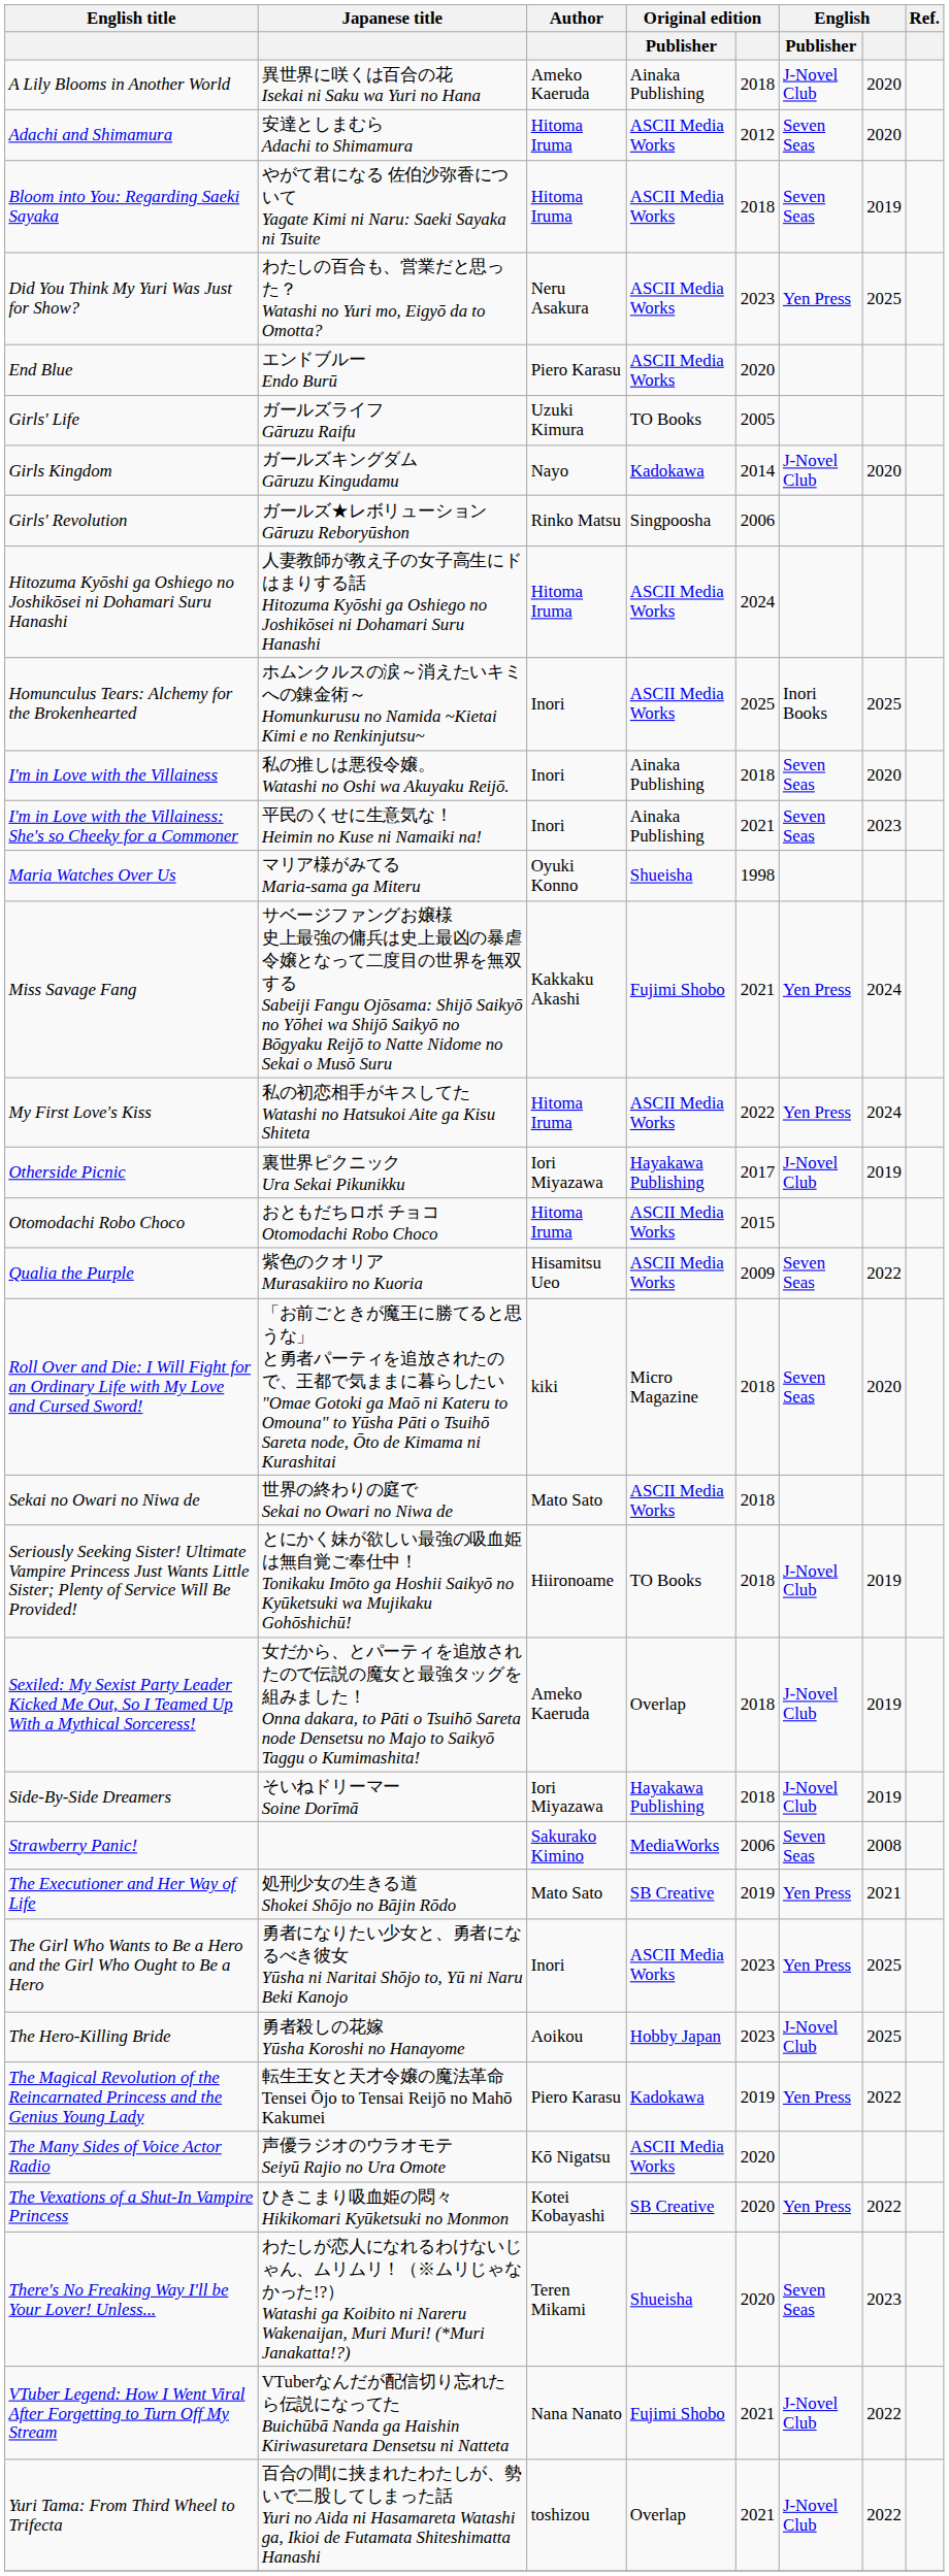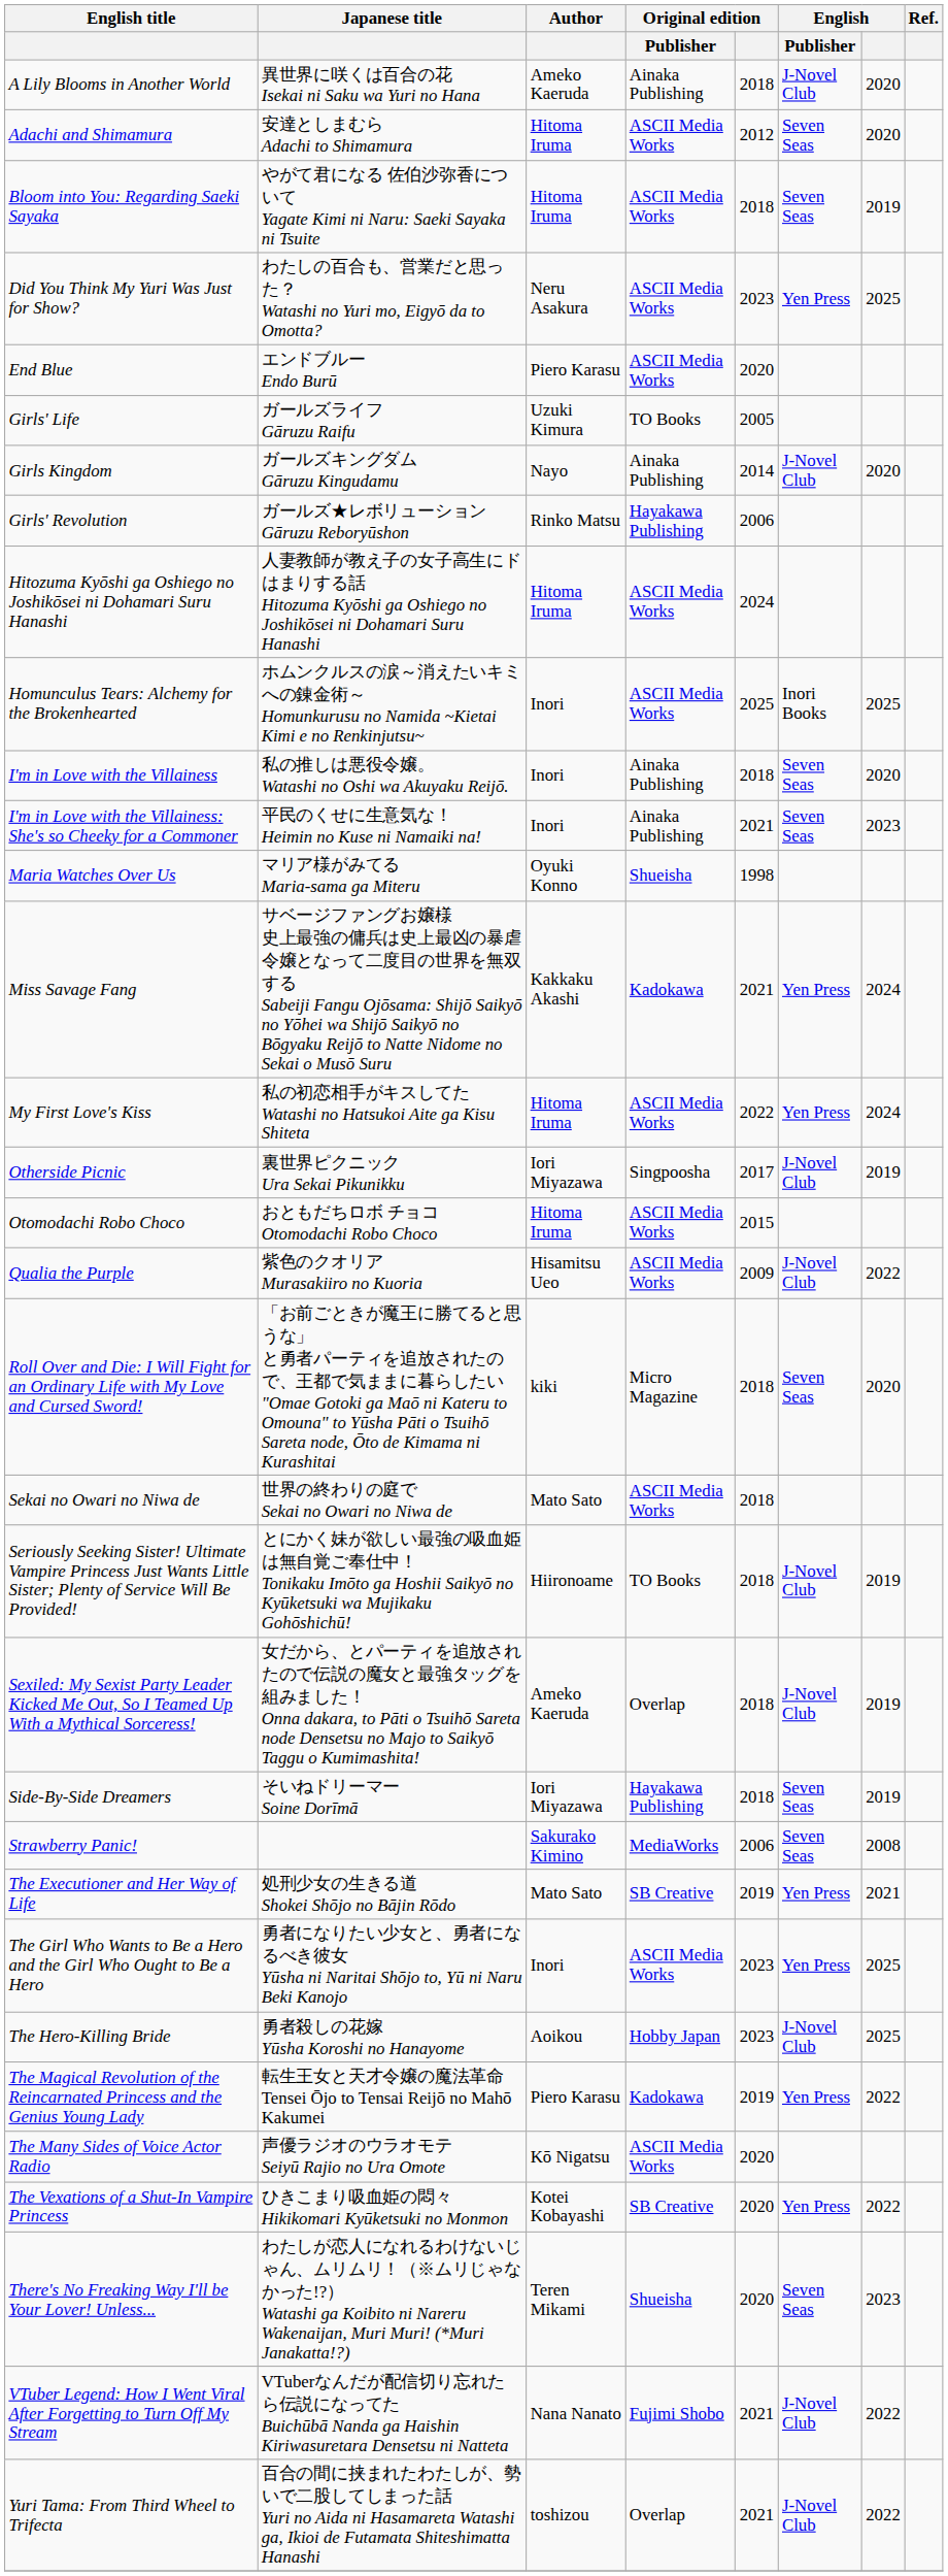 <table class="wikitable sortable" border="1">
 <tr>
 <th>English title</th>
 <th>Japanese title</th>
 <th>Author</th>
 <th colspan=2> Original edition</th>
 <th colspan=2>English</th>
 <th>Ref.</th>
 </tr>
 <tr>
 <th></th>
 <th></th>
 <th></th>
 <th>Publisher</th>
 <th></th>
 <th>Publisher</th>
 <th></th>
 <th></th>
 </tr>
 <tr>
 <td><em>A Lily Blooms in Another World</em></td>
 <td>異世界に咲くは百合の花 <br> <em>Isekai ni Saku wa Yuri no Hana</em></td>
 <td>Ameko Kaeruda</td>
 <td>Ainaka Publishing</td>
 <td>2018</td>
 <td><a href='#'>J-Novel Club</a></td>
 <td>2020</td>
 <td></td>
 </tr>
 <tr>
 <td><em><a href='#'>Adachi and Shimamura</a></em></td>
 <td>安達としまむら <br> <em>Adachi to Shimamura</em></td>
 <td><a href='#'>Hitoma Iruma</a></td>
 <td><a href='#'>ASCII Media Works</a></td>
 <td>2012</td>
 <td><a href='#'>Seven Seas</a></td>
 <td>2020</td>
 <td></td>
 </tr>
 <tr>
 <td><em><a href='#'>Bloom into You: Regarding Saeki Sayaka</a></em></td>
 <td>やがて君になる 佐伯沙弥香について <br> <em>Yagate Kimi ni Naru: Saeki Sayaka ni Tsuite</em></td>
 <td><a href='#'>Hitoma Iruma</a></td>
 <td><a href='#'>ASCII Media Works</a></td>
 <td>2018</td>
 <td><a href='#'>Seven Seas</a></td>
 <td>2019</td>
 <td></td>
 </tr>
 <tr>
 <td><em>Did You Think My Yuri Was Just for Show?</em></td>
 <td>わたしの百合も、営業だと思った？ <br> <em>Watashi no Yuri mo, Eigyō da to Omotta?</em></td>
 <td>Neru Asakura</td>
 <td><a href='#'>ASCII Media Works</a></td>
 <td>2023</td>
 <td><a href='#'>Yen Press</a></td>
 <td>2025</td>
 <td></td>
 </tr>
 <tr>
 <td><em>End Blue</em></td>
 <td>エンドブルー <br> <em>Endo Burū</em></td>
 <td>Piero Karasu</td>
 <td><a href='#'>ASCII Media Works</a></td>
 <td>2020</td>
 <td></td>
 <td></td>
 <td></td>
 </tr>
 <tr>
 <td><em>Girls' Life</em></td>
 <td>ガールズライフ <br> <em>Gāruzu Raifu</em></td>
 <td>Uzuki Kimura</td>
 <td>TO Books</td>
 <td>2005</td>
 <td></td>
 <td></td>
 <td></td>
 </tr>
 <tr>
 <td><em>Girls Kingdom</em></td>
 <td>ガールズキングダム <br> <em>Gāruzu Kingudamu</em></td>
 <td>Nayo</td>
-<td><a href='#'>Kadokawa</a></td>
+<td>Ainaka Publishing</td>
 <td>2014</td>
 <td><a href='#'>J-Novel Club</a></td>
 <td>2020</td>
 <td></td>
 </tr>
 <tr>
 <td><em>Girls' Revolution</em></td>
 <td>ガールズ★レボリューション <br> <em>Gāruzu Reboryūshon</em></td>
 <td>Rinko Matsu</td>
-<td>Singpoosha</td>
+<td><a href='#'>Hayakawa Publishing</a></td>
 <td>2006</td>
 <td></td>
 <td></td>
 <td></td>
 </tr>
 <tr>
 <td><em>Hitozuma Kyōshi ga Oshiego no Joshikōsei ni Dohamari Suru Hanashi</em></td>
 <td>人妻教師が教え子の女子高生にドはまりする話 <br> <em>Hitozuma Kyōshi ga Oshiego no Joshikōsei ni Dohamari Suru Hanashi</em></td>
 <td><a href='#'>Hitoma Iruma</a></td>
 <td><a href='#'>ASCII Media Works</a></td>
 <td>2024</td>
 <td></td>
 <td></td>
 <td></td>
 </tr>
 <tr>
 <td><em>Homunculus Tears: Alchemy for the Brokenhearted</em></td>
 <td>ホムンクルスの涙～消えたいキミへの錬金術～ <br> <em>Homunkurusu no Namida ~Kietai Kimi e no Renkinjutsu~</em></td>
 <td>Inori</td>
 <td><a href='#'>ASCII Media Works</a></td>
 <td>2025</td>
 <td>Inori Books</td>
 <td>2025</td>
 <td></td>
 </tr>
 <tr>
 <td><em><a href='#'>I'm in Love with the Villainess</a></em></td>
 <td>私の推しは悪役令嬢。 <br> <em>Watashi no Oshi wa Akuyaku Reijō.</em></td>
 <td>Inori</td>
 <td>Ainaka Publishing</td>
 <td>2018</td>
 <td><a href='#'>Seven Seas</a></td>
 <td>2020</td>
 <td></td>
 </tr>
 <tr>
 <td><em><a href='#'>I'm in Love with the Villainess: She's so Cheeky for a Commoner</a></em></td>
 <td>平民のくせに生意気な！ <br> <em>Heimin no Kuse ni Namaiki na!</em></td>
 <td>Inori</td>
 <td>Ainaka Publishing</td>
 <td>2021</td>
 <td><a href='#'>Seven Seas</a></td>
 <td>2023</td>
 <td></td>
 </tr>
 <tr>
 <td><em><a href='#'>Maria Watches Over Us</a></em></td>
 <td>マリア様がみてる <br> <em>Maria-sama ga Miteru</em></td>
 <td>Oyuki Konno</td>
 <td><a href='#'>Shueisha</a></td>
 <td>1998</td>
 <td></td>
 <td></td>
 <td></td>
 </tr>
 <tr>
 <td><em>Miss Savage Fang</em></td>
 <td>サベージファングお嬢様 <br> 史上最強の傭兵は史上最凶の暴虐令嬢となって二度目の世界を無双する <br> <em>Sabeiji Fangu Ojōsama: Shijō Saikyō no Yōhei wa Shijō Saikyō no Bōgyaku Reijō to Natte Nidome no Sekai o Musō Suru</em></td>
 <td>Kakkaku Akashi</td>
-<td><a href='#'>Fujimi Shobo</a></td>
+<td><a href='#'>Kadokawa</a></td>
 <td>2021</td>
 <td><a href='#'>Yen Press</a></td>
 <td>2024</td>
 <td></td>
 </tr>
 <tr>
 <td><em>My First Love's Kiss</em></td>
 <td>私の初恋相手がキスしてた <br> <em>Watashi no Hatsukoi Aite ga Kisu Shiteta</em></td>
 <td><a href='#'>Hitoma Iruma</a></td>
 <td><a href='#'>ASCII Media Works</a></td>
 <td>2022</td>
 <td><a href='#'>Yen Press</a></td>
 <td>2024</td>
 <td></td>
 </tr>
 <tr>
 <td><em><a href='#'>Otherside Picnic</a></em></td>
 <td>裏世界ピクニック <br> <em>Ura Sekai Pikunikku</em></td>
 <td>Iori Miyazawa</td>
-<td><a href='#'>Hayakawa Publishing</a></td>
+<td>Singpoosha</td>
 <td>2017</td>
 <td><a href='#'>J-Novel Club</a></td>
 <td>2019</td>
 <td></td>
 </tr>
 <tr>
 <td><em>Otomodachi Robo Choco</em></td>
 <td>おともだちロボ チョコ <br> <em>Otomodachi Robo Choco</em></td>
 <td><a href='#'>Hitoma Iruma</a></td>
 <td><a href='#'>ASCII Media Works</a></td>
 <td>2015</td>
 <td></td>
 <td></td>
 <td></td>
 </tr>
 <tr>
 <td><em><a href='#'>Qualia the Purple</a></em></td>
 <td>紫色のクオリア <br> <em>Murasakiiro no Kuoria</em></td>
 <td>Hisamitsu Ueo</td>
 <td><a href='#'>ASCII Media Works</a></td>
 <td>2009</td>
-<td><a href='#'>Seven Seas</a></td>
+<td><a href='#'>J-Novel Club</a></td>
 <td>2022</td>
 <td></td>
 </tr>
 <tr>
 <td><em><a href='#'>Roll Over and Die: I Will Fight for an Ordinary Life with My Love and Cursed Sword!</a></em></td>
 <td>「お前ごときが魔王に勝てると思うな」<br>と勇者パーティを追放されたので、王都で気ままに暮らしたい <br> <em>"Omae Gotoki ga Maō ni Kateru to Omouna" to Yūsha Pāti o Tsuihō Sareta node, Ōto de Kimama ni Kurashitai</em></td>
 <td>kiki</td>
 <td>Micro Magazine</td>
 <td>2018</td>
 <td><a href='#'>Seven Seas</a></td>
 <td>2020</td>
 <td></td>
 </tr>
 <tr>
 <td><em>Sekai no Owari no Niwa de</em></td>
 <td>世界の終わりの庭で <br> <em>Sekai no Owari no Niwa de</em></td>
 <td>Mato Sato</td>
 <td><a href='#'>ASCII Media Works</a></td>
 <td>2018</td>
 <td></td>
 <td></td>
 <td></td>
 </tr>
 <tr>
 <td><em>Seriously Seeking Sister! Ultimate Vampire Princess Just Wants Little Sister; Plenty of Service Will Be Provided!</em></td>
 <td>とにかく妹が欲しい最強の吸血姫は無自覚ご奉仕中！ <br> <em>Tonikaku Imōto ga Hoshii Saikyō no Kyūketsuki wa Mujikaku Gohōshichū!</em></td>
 <td>Hiironoame</td>
 <td>TO Books</td>
 <td>2018</td>
 <td><a href='#'>J-Novel Club</a></td>
 <td>2019</td>
 <td></td>
 </tr>
 <tr>
 <td><em><a href='#'>Sexiled: My Sexist Party Leader Kicked Me Out, So I Teamed Up With a Mythical Sorceress!</a></em></td>
 <td>女だから、とパーティを追放されたので伝説の魔女と最強タッグを組みました！ <br> <em>Onna dakara, to Pāti o Tsuihō Sareta node Densetsu no Majo to Saikyō Taggu o Kumimashita!</em></td>
 <td>Ameko Kaeruda</td>
 <td>Overlap</td>
 <td>2018</td>
 <td><a href='#'>J-Novel Club</a></td>
 <td>2019</td>
 <td></td>
 </tr>
 <tr>
 <td><em>Side-By-Side Dreamers</em></td>
 <td>そいねドリーマー <br> <em>Soine Dorīmā</em></td>
 <td>Iori Miyazawa</td>
 <td><a href='#'>Hayakawa Publishing</a></td>
 <td>2018</td>
-<td><a href='#'>J-Novel Club</a></td>
+<td><a href='#'>Seven Seas</a></td>
 <td>2019</td>
 <td></td>
 </tr>
 <tr>
 <td><em><a href='#'>Strawberry Panic!</a></em></td>
 <td></td>
 <td><a href='#'>Sakurako Kimino</a></td>
 <td><a href='#'>MediaWorks</a></td>
 <td>2006</td>
 <td><a href='#'>Seven Seas</a></td>
 <td>2008</td>
 <td></td>
 </tr>
 <tr>
 <td><em><a href='#'>The Executioner and Her Way of Life</a></em></td>
 <td>処刑少女の生きる道 <br> <em>Shokei Shōjo no Bājin Rōdo</em></td>
 <td>Mato Sato</td>
 <td><a href='#'>SB Creative</a></td>
 <td>2019</td>
 <td><a href='#'>Yen Press</a></td>
 <td>2021</td>
 <td></td>
 </tr>
 <tr>
 <td><em>The Girl Who Wants to Be a Hero and the Girl Who Ought to Be a Hero</em></td>
 <td>勇者になりたい少女と、勇者になるべき彼女 <br> <em>Yūsha ni Naritai Shōjo to, Yū ni Naru Beki Kanojo</em></td>
 <td>Inori</td>
 <td><a href='#'>ASCII Media Works</a></td>
 <td>2023</td>
 <td><a href='#'>Yen Press</a></td>
 <td>2025</td>
 <td></td>
 </tr>
 <tr>
 <td><em>The Hero-Killing Bride</em></td>
 <td>勇者殺しの花嫁 <br> <em>Yūsha Koroshi no Hanayome</em></td>
 <td>Aoikou</td>
 <td><a href='#'>Hobby Japan</a></td>
 <td>2023</td>
 <td><a href='#'>J-Novel Club</a></td>
 <td>2025</td>
 <td></td>
 </tr>
 <tr>
 <td><em><a href='#'>The Magical Revolution of the Reincarnated Princess and the Genius Young Lady</a></em></td>
 <td>転生王女と天才令嬢の魔法革命 <br> Tensei Ōjo to Tensai Reijō no Mahō Kakumei</td>
 <td>Piero Karasu</td>
 <td><a href='#'>Kadokawa</a></td>
 <td>2019</td>
 <td><a href='#'>Yen Press</a></td>
 <td>2022</td>
 <td></td>
 </tr>
 <tr>
 <td><em><a href='#'>The Many Sides of Voice Actor Radio</a></em></td>
 <td>声優ラジオのウラオモテ <br> <em>Seiyū Rajio no Ura Omote</em></td>
 <td>Kō Nigatsu</td>
 <td><a href='#'>ASCII Media Works</a></td>
 <td>2020</td>
 <td></td>
 <td></td>
 <td></td>
 </tr>
 <tr>
 <td><em><a href='#'>The Vexations of a Shut-In Vampire Princess</a></em></td>
 <td>ひきこまり吸血姫の悶々 <br> <em>Hikikomari Kyūketsuki no Monmon</em></td>
 <td>Kotei Kobayashi</td>
 <td><a href='#'>SB Creative</a></td>
 <td>2020</td>
 <td><a href='#'>Yen Press</a></td>
 <td>2022</td>
 <td></td>
 </tr>
 <tr>
 <td><em><a href='#'>There's No Freaking Way I'll be Your Lover! Unless...</a></em></td>
 <td>わたしが恋人になれるわけないじゃん、ムリムリ！（※ムリじゃなかった!?） <br> <em>Watashi ga Koibito ni Nareru Wakenaijan, Muri Muri! (*Muri Janakatta!?)</em></td>
 <td>Teren Mikami</td>
 <td><a href='#'>Shueisha</a></td>
 <td>2020</td>
 <td><a href='#'>Seven Seas</a></td>
 <td>2023</td>
 <td></td>
 </tr>
 <tr>
 <td><em><a href='#'>VTuber Legend: How I Went Viral After Forgetting to Turn Off My Stream</a></em></td>
 <td>VTuberなんだが配信切り忘れたら伝説になってた <br> <em>Buichūbā Nanda ga Haishin Kiriwasuretara Densetsu ni Natteta</em></td>
 <td>Nana Nanato</td>
 <td><a href='#'>Fujimi Shobo</a></td>
 <td>2021</td>
 <td><a href='#'>J-Novel Club</a></td>
 <td>2022</td>
 <td></td>
 </tr>
 <tr>
 <td><em>Yuri Tama: From Third Wheel to Trifecta</em></td>
 <td>百合の間に挟まれたわたしが、勢いで二股してしまった話 <br> <em>Yuri no Aida ni Hasamareta Watashi ga, Ikioi de Futamata Shiteshimatta Hanashi</em></td>
 <td>toshizou</td>
 <td>Overlap</td>
 <td>2021</td>
 <td><a href='#'>J-Novel Club</a></td>
 <td>2022</td>
 <td></td>
 </tr>
 <tr>
 </tr>
 </table>
